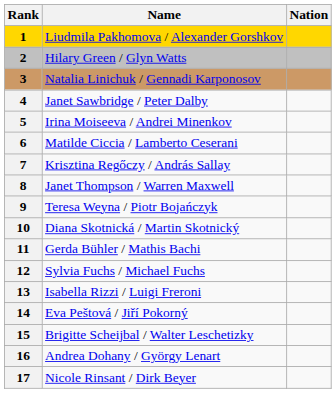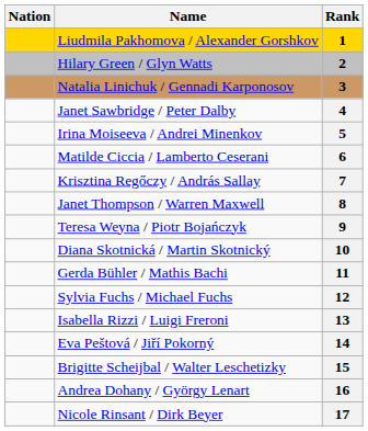 <table class="wikitable">
 <tr>
+<th>Nation</th>
+<th>Name</th>
 <th>Rank</th>
-<th>Name</th>
-<th>Nation</th>
 </tr>
 <tr bgcolor="gold">
+<td></td>
+<td><a href='#'>Liudmila Pakhomova</a> / <a href='#'>Alexander Gorshkov</a></td>
 <td align="center"><strong>1</strong></td>
-<td><a href='#'>Liudmila Pakhomova</a> / <a href='#'>Alexander Gorshkov</a></td>
-<td></td>
 </tr>
 <tr bgcolor="silver">
+<td></td>
+<td><a href='#'>Hilary Green</a> / <a href='#'>Glyn Watts</a></td>
 <td align="center"><strong>2</strong></td>
-<td><a href='#'>Hilary Green</a> / <a href='#'>Glyn Watts</a></td>
-<td></td>
 </tr>
 <tr bgcolor="cc9966">
+<td></td>
+<td><a href='#'>Natalia Linichuk</a> / <a href='#'>Gennadi Karponosov</a></td>
 <td align="center"><strong>3</strong></td>
-<td><a href='#'>Natalia Linichuk</a> / <a href='#'>Gennadi Karponosov</a></td>
-<td></td>
 </tr>
 <tr>
+<td></td>
+<td><a href='#'>Janet Sawbridge</a> / <a href='#'>Peter Dalby</a></td>
 <th>4</th>
-<td><a href='#'>Janet Sawbridge</a> / <a href='#'>Peter Dalby</a></td>
-<td></td>
 </tr>
 <tr>
+<td></td>
+<td><a href='#'>Irina Moiseeva</a> / <a href='#'>Andrei Minenkov</a></td>
 <th>5</th>
-<td><a href='#'>Irina Moiseeva</a> / <a href='#'>Andrei Minenkov</a></td>
-<td></td>
 </tr>
 <tr>
+<td></td>
+<td><a href='#'>Matilde Ciccia</a> / <a href='#'>Lamberto Ceserani</a></td>
 <th>6</th>
-<td><a href='#'>Matilde Ciccia</a> / <a href='#'>Lamberto Ceserani</a></td>
-<td></td>
 </tr>
 <tr>
+<td></td>
+<td><a href='#'>Krisztina Regőczy</a> / <a href='#'>András Sallay</a></td>
 <th>7</th>
-<td><a href='#'>Krisztina Regőczy</a> / <a href='#'>András Sallay</a></td>
-<td></td>
 </tr>
 <tr>
+<td></td>
+<td><a href='#'>Janet Thompson</a> / <a href='#'>Warren Maxwell</a></td>
 <th>8</th>
-<td><a href='#'>Janet Thompson</a> / <a href='#'>Warren Maxwell</a></td>
-<td></td>
 </tr>
 <tr>
+<td></td>
+<td><a href='#'>Teresa Weyna</a> / <a href='#'>Piotr Bojańczyk</a></td>
 <th>9</th>
-<td><a href='#'>Teresa Weyna</a> / <a href='#'>Piotr Bojańczyk</a></td>
-<td></td>
 </tr>
 <tr>
+<td></td>
+<td><a href='#'>Diana Skotnická</a> / <a href='#'>Martin Skotnický</a></td>
 <th>10</th>
-<td><a href='#'>Diana Skotnická</a> / <a href='#'>Martin Skotnický</a></td>
-<td></td>
 </tr>
 <tr>
+<td></td>
+<td><a href='#'>Gerda Bühler</a> / <a href='#'>Mathis Bachi</a></td>
 <th>11</th>
-<td><a href='#'>Gerda Bühler</a> / <a href='#'>Mathis Bachi</a></td>
-<td></td>
 </tr>
 <tr>
+<td></td>
+<td><a href='#'>Sylvia Fuchs</a> / <a href='#'>Michael Fuchs</a></td>
 <th>12</th>
-<td><a href='#'>Sylvia Fuchs</a> / <a href='#'>Michael Fuchs</a></td>
-<td></td>
 </tr>
 <tr>
+<td></td>
+<td><a href='#'>Isabella Rizzi</a> / <a href='#'>Luigi Freroni</a></td>
 <th>13</th>
-<td><a href='#'>Isabella Rizzi</a> / <a href='#'>Luigi Freroni</a></td>
-<td></td>
 </tr>
 <tr>
+<td></td>
+<td><a href='#'>Eva Peštová</a> / <a href='#'>Jiří Pokorný</a></td>
 <th>14</th>
-<td><a href='#'>Eva Peštová</a> / <a href='#'>Jiří Pokorný</a></td>
-<td></td>
 </tr>
 <tr>
+<td></td>
+<td><a href='#'>Brigitte Scheijbal</a> / <a href='#'>Walter Leschetizky</a></td>
 <th>15</th>
-<td><a href='#'>Brigitte Scheijbal</a> / <a href='#'>Walter Leschetizky</a></td>
-<td></td>
 </tr>
 <tr>
+<td></td>
+<td><a href='#'>Andrea Dohany</a> / <a href='#'>György Lenart</a></td>
 <th>16</th>
-<td><a href='#'>Andrea Dohany</a> / <a href='#'>György Lenart</a></td>
-<td></td>
 </tr>
 <tr>
+<td></td>
+<td><a href='#'>Nicole Rinsant</a> / <a href='#'>Dirk Beyer</a></td>
 <th>17</th>
-<td><a href='#'>Nicole Rinsant</a> / <a href='#'>Dirk Beyer</a></td>
-<td></td>
 </tr>
 </table>
